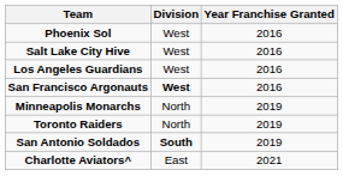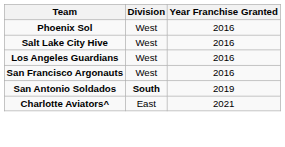 <table class="wikitable" style="text-align:center;font-size:90%;">
 <tr>
 <th>Team</th>
 <th>Division</th>
 <th>Year Franchise Granted</th>
 </tr>
 <tr>
 <td><strong>Phoenix Sol</strong></td>
 <td>West</td>
 <td>2016</td>
 </tr>
 <tr>
 <td><strong>Salt Lake City Hive</strong></td>
 <td>West</td>
 <td>2016</td>
 </tr>
 <tr>
 <td><strong>Los Angeles Guardians</strong></td>
 <td>West</td>
 <td>2016</td>
 </tr>
 <tr>
 <td><strong>San Francisco Argonauts</strong></td>
-<td><strong>West</strong></td>
+<td>West</td>
 <td>2016</td>
-</tr>
-<tr>
-<td><strong>Minneapolis Monarchs</strong></td>
-<td>North</td>
-<td>2019</td>
-</tr>
-<tr>
-<td><strong>Toronto Raiders</strong></td>
-<td>North</td>
-<td>2019</td>
 </tr>
 <tr>
 <td><strong>San Antonio Soldados</strong></td>
 <td><strong>South</strong></td>
 <td>2019</td>
 </tr>
 <tr>
 <td><strong>Charlotte Aviators^</strong></td>
 <td>East</td>
 <td>2021</td>
 </tr>
 </table>
